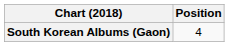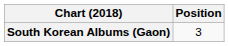 <table class="wikitable plainrowheaders" style="text-align:center">
 <tr>
 <th scope="col">Chart (2018)</th>
 <th scope="col">Position</th>
 </tr>
 <tr>
 <th scope="row">South Korean Albums (Gaon)</th>
-<td>4</td>
+<td>3</td>
 </tr>
 </table>
